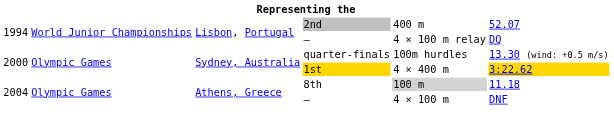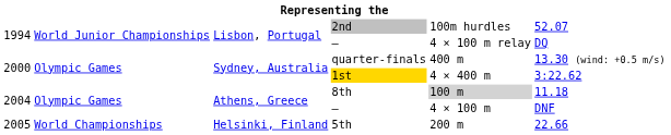 <table>
 <tr>
 <th colspan="6">Representing the </th>
 </tr>
 <tr>
 <td rowspan=2>1994</td>
 <td rowspan=2><a href='#'>World Junior Championships</a></td>
 <td rowspan=2><a href='#'>Lisbon</a>, <a href='#'>Portugal</a></td>
 <td bgcolor=silver>2nd</td>
-<td>400 m</td>
+<td>100m hurdles</td>
 <td><a href='#'>52.07</a></td>
 </tr>
 <tr>
 <td>—</td>
 <td>4 × 100 m relay</td>
 <td><a href='#'>DQ</a></td>
 </tr>
 <tr>
 <td rowspan=2>2000</td>
 <td rowspan=2><a href='#'>Olympic Games</a></td>
 <td rowspan=2><a href='#'>Sydney, Australia</a></td>
 <td>quarter-finals</td>
-<td>100m hurdles</td>
+<td>400 m</td>
 <td><a href='#'>13.30</a> <small>(wind: +0.5 m/s)</small></td>
 </tr>
 <tr>
 <td bgcolor=gold>1st</td>
 <td>4 × 400 m</td>
-<td style="background: gold;"><a href='#'>3:22.62</a></td>
+<td><a href='#'>3:22.62</a></td>
 </tr>
 <tr>
 <td rowspan=2>2004</td>
 <td rowspan=2><a href='#'>Olympic Games</a></td>
 <td rowspan=2><a href='#'>Athens, Greece</a></td>
 <td>8th</td>
 <td style="background: lightgrey;">100 m</td>
 <td><a href='#'>11.18</a></td>
 </tr>
 <tr>
 <td>—</td>
 <td>4 × 100 m</td>
 <td><a href='#'>DNF</a></td>
 </tr>
+<tr>
+<td>2005</td>
+<td><a href='#'>World Championships</a></td>
+<td><a href='#'>Helsinki, Finland</a></td>
+<td>5th</td>
+<td>200 m</td>
+<td><a href='#'>22.66</a></td>
+</tr>
 </table>
